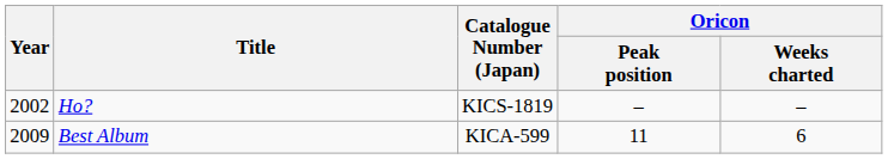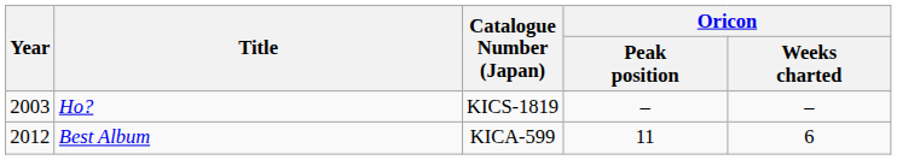 <table class="wikitable plainrowheaders" style="text-align:center">
 <tr>
 <th rowspan=2; style="width:2em;">Year</th>
 <th rowspan=2; style="width:20em;">Title</th>
 <th rowspan=2;>Catalogue <br> Number <br>(Japan)</th>
 <th colspan=2; style="width:16em;"><a href='#'>Oricon</a><br></th>
 </tr>
 <tr>
 <th style="width:6em;">Peak<br>position</th>
 <th style="width:6em;">Weeks<br> charted</th>
 </tr>
 <tr>
-<td>2002</td>
+<td>2003</td>
 <td align=left><em><a href='#'>Ho?</a></em></td>
 <td>KICS-1819</td>
 <td>–</td>
 <td>–</td>
 </tr>
 <tr>
-<td>2009</td>
+<td>2012</td>
 <td align=left><em><a href='#'>Best Album</a></em></td>
 <td>KICA-599</td>
 <td>11</td>
 <td>6</td>
 </tr>
 </table>
